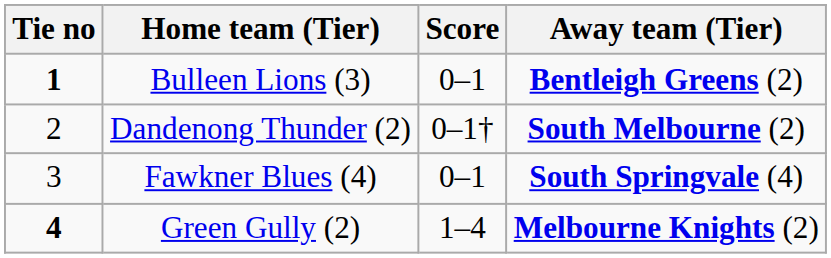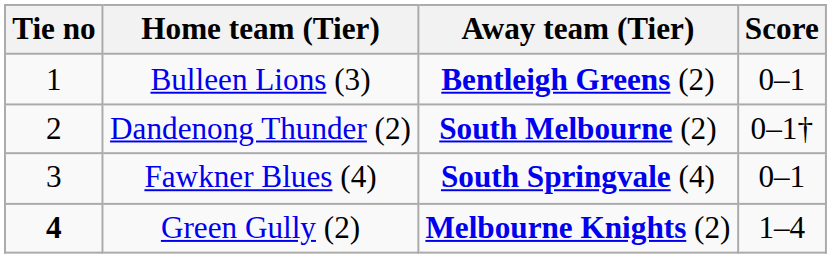 <table class="wikitable" style="text-align:center">
 <tr>
 <th>Tie no</th>
 <th>Home team (Tier)</th>
+<th>Away team (Tier)</th>
 <th>Score</th>
-<th>Away team (Tier)</th>
 </tr>
 <tr>
-<td><strong>1</strong></td>
+<td>1</td>
 <td><a href='#'>Bulleen Lions</a> (3)</td>
+<td><strong><a href='#'>Bentleigh Greens</a></strong> (2)</td>
 <td>0–1</td>
-<td><strong><a href='#'>Bentleigh Greens</a></strong> (2)</td>
 </tr>
 <tr>
 <td>2</td>
 <td><a href='#'>Dandenong Thunder</a> (2)</td>
+<td><strong><a href='#'>South Melbourne</a></strong> (2)</td>
 <td>0–1†</td>
-<td><strong><a href='#'>South Melbourne</a></strong> (2)</td>
 </tr>
 <tr>
 <td>3</td>
 <td><a href='#'>Fawkner Blues</a> (4)</td>
+<td><strong><a href='#'>South Springvale</a></strong> (4)</td>
 <td>0–1</td>
-<td><strong><a href='#'>South Springvale</a></strong> (4)</td>
 </tr>
 <tr>
 <td><strong>4</strong></td>
 <td><a href='#'>Green Gully</a> (2)</td>
+<td><strong><a href='#'>Melbourne Knights</a></strong> (2)</td>
 <td>1–4</td>
-<td><strong><a href='#'>Melbourne Knights</a></strong> (2)</td>
 </tr>
 </table>
